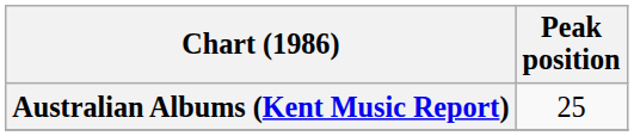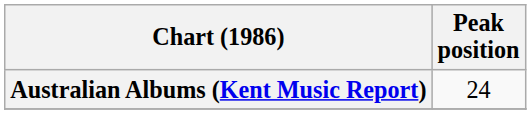 <table class="wikitable sortable plainrowheaders" style="text-align:center">
 <tr>
 <th scope="col">Chart (1986)</th>
 <th scope="col">Peak<br> position</th>
 </tr>
 <tr>
 <th scope="row">Australian Albums (<a href='#'>Kent Music Report</a>)</th>
-<td>25</td>
+<td>24</td>
 </tr>
 <tr>
 </tr>
 <tr>
 </tr>
 <tr>
 </tr>
 <tr>
 </tr>
 <tr>
 </tr>
 <tr>
 </tr>
 <tr>
 </tr>
 <tr>
 </tr>
 <tr>
 </tr>
 <tr>
 </tr>
 </table>
